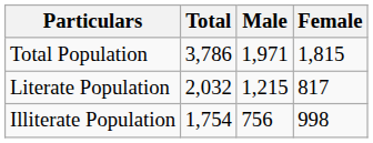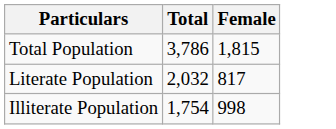 <table class="wikitable">
 <tr>
 <th>Particulars</th>
 <th>Total</th>
-<th>Male</th>
 <th>Female</th>
 </tr>
 <tr>
 <td>Total Population</td>
 <td>3,786</td>
-<td>1,971</td>
 <td>1,815</td>
 </tr>
 <tr>
 <td>Literate Population</td>
 <td>2,032</td>
-<td>1,215</td>
 <td>817</td>
 </tr>
 <tr>
 <td>Illiterate Population</td>
 <td>1,754</td>
-<td>756</td>
 <td>998</td>
 </tr>
 </table>
